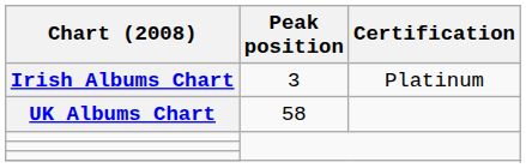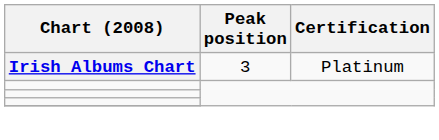 <table class="wikitable plainrowheaders" style="text-align:center">
 <tr>
 <th scope="col">Chart (2008)</th>
 <th scope="col">Peak<br>position</th>
 <th scope="col">Certification</th>
 </tr>
 <tr>
 <th scope="row"><a href='#'>Irish Albums Chart</a></th>
 <td align=center>3</td>
 <td>Platinum</td>
-</tr>
-<tr>
-<th scope="row"><a href='#'>UK Albums Chart</a></th>
-<td align=center>58</td>
-<td></td>
 </tr>
 <tr>
 <td></td>
 </tr>
 <tr>
 <td></td>
 </tr>
 <tr>
 <td></td>
 </tr>
 <tr>
 </tr>
 </table>
